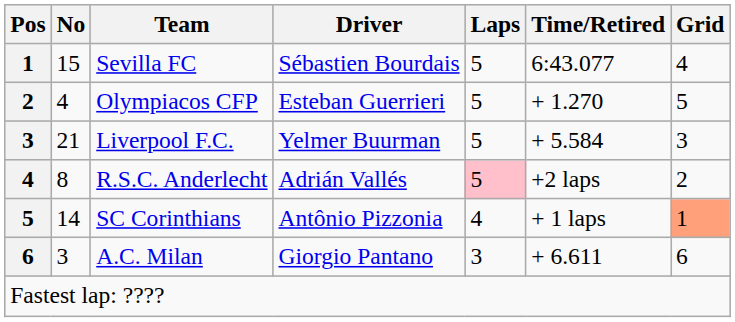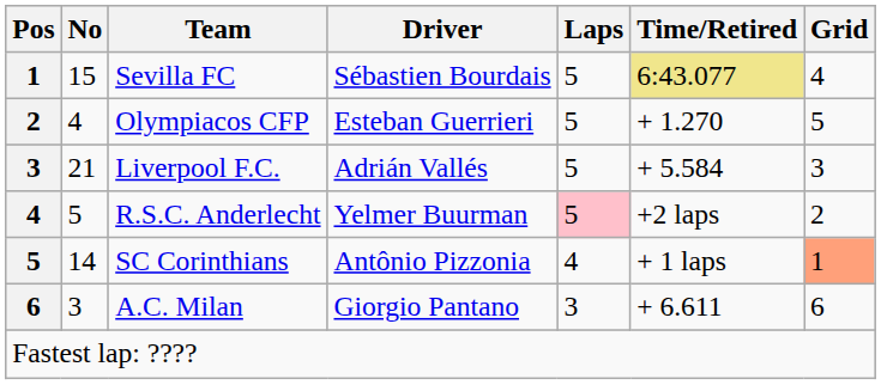 <table class="wikitable" style="font-size: 95%">
 <tr>
 <th>Pos</th>
 <th>No</th>
 <th>Team</th>
 <th>Driver</th>
 <th>Laps</th>
 <th>Time/Retired</th>
 <th>Grid</th>
 </tr>
 <tr>
 <th>1</th>
 <td>15</td>
 <td> <a href='#'>Sevilla FC</a></td>
 <td> <a href='#'>Sébastien Bourdais</a></td>
 <td>5</td>
-<td>6:43.077</td>
+<td style="background: khaki;">6:43.077</td>
 <td>4</td>
 </tr>
 <tr>
 <th>2</th>
 <td>4</td>
 <td> <a href='#'>Olympiacos CFP</a></td>
 <td> <a href='#'>Esteban Guerrieri</a></td>
 <td>5</td>
 <td>+ 1.270</td>
 <td>5</td>
 </tr>
 <tr>
 <th>3</th>
 <td>21</td>
 <td> <a href='#'>Liverpool F.C.</a></td>
-<td> <a href='#'>Yelmer Buurman</a></td>
+<td> <a href='#'>Adrián Vallés</a></td>
 <td>5</td>
 <td>+ 5.584</td>
 <td>3</td>
 </tr>
 <tr>
 <th>4</th>
-<td>8</td>
+<td>5</td>
 <td> <a href='#'>R.S.C. Anderlecht</a></td>
-<td> <a href='#'>Adrián Vallés</a></td>
+<td> <a href='#'>Yelmer Buurman</a></td>
 <td style="background: pink;">5</td>
 <td>+2 laps</td>
 <td>2</td>
 </tr>
 <tr>
 <th>5</th>
 <td>14</td>
 <td> <a href='#'>SC Corinthians</a></td>
 <td> <a href='#'>Antônio Pizzonia</a></td>
 <td>4</td>
 <td>+ 1 laps</td>
 <td style="background: lightsalmon;">1</td>
 </tr>
 <tr>
 <th>6</th>
 <td>3</td>
 <td> <a href='#'>A.C. Milan</a></td>
 <td> <a href='#'>Giorgio Pantano</a></td>
 <td>3</td>
 <td>+ 6.611</td>
 <td>6</td>
 </tr>
 <tr>
 <td colspan=8>Fastest lap: ????</td>
 </tr>
 </table>
